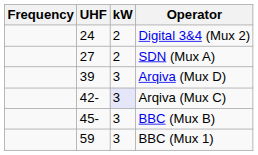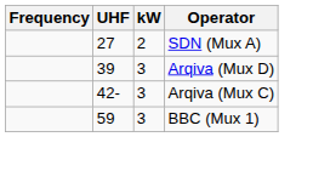 <table class="wikitable sortable">
 <tr>
 <th>Frequency</th>
 <th>UHF</th>
 <th>kW</th>
 <th>Operator</th>
-</tr>
-<tr>
-<td></td>
-<td>24</td>
-<td>2</td>
-<td><a href='#'>Digital 3&4</a> (Mux 2)</td>
 </tr>
 <tr>
 <td></td>
 <td>27</td>
 <td>2</td>
 <td><a href='#'>SDN</a> (Mux A)</td>
 </tr>
 <tr>
 <td></td>
 <td>39</td>
 <td>3</td>
 <td><a href='#'>Arqiva</a> (Mux D)</td>
 </tr>
 <tr>
 <td></td>
 <td>42-</td>
-<td style="background: lavender;">3</td>
+<td>3</td>
 <td>Arqiva (Mux C)</td>
-</tr>
-<tr>
-<td></td>
-<td>45-</td>
-<td>3</td>
-<td><a href='#'>BBC</a> (Mux B)</td>
 </tr>
 <tr>
 <td></td>
 <td>59</td>
 <td>3</td>
 <td>BBC (Mux 1)</td>
 </tr>
 </table>
